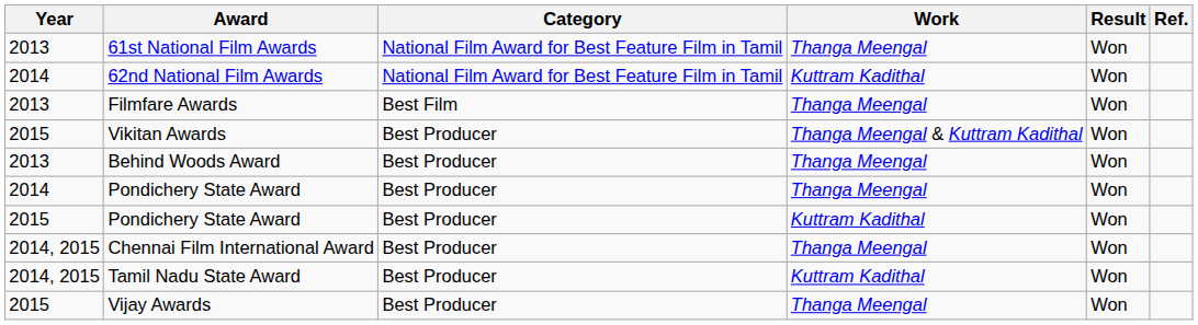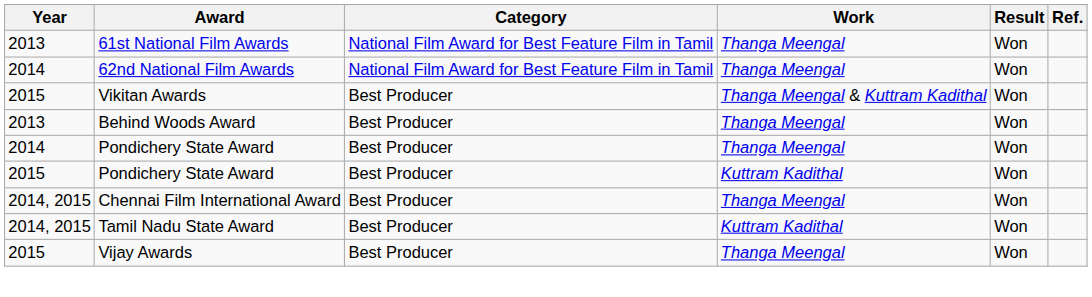 <table class="wikitable sortable">
 <tr>
 <th>Year</th>
 <th>Award</th>
 <th>Category</th>
 <th>Work</th>
 <th>Result</th>
 <th>Ref.</th>
 </tr>
 <tr>
 <td>2013</td>
 <td><a href='#'>61st National Film Awards</a></td>
 <td><a href='#'>National Film Award for Best Feature Film in Tamil</a></td>
 <td><em><a href='#'>Thanga Meengal</a></em></td>
 <td>Won</td>
 <td></td>
 </tr>
 <tr>
 <td>2014</td>
 <td><a href='#'>62nd National Film Awards</a></td>
 <td><a href='#'>National Film Award for Best Feature Film in Tamil</a></td>
-<td><em><a href='#'>Kuttram Kadithal</a></em></td>
-<td>Won</td>
-<td></td>
-</tr>
-<tr>
-<td>2013</td>
-<td>Filmfare Awards</td>
-<td>Best Film</td>
 <td><em><a href='#'>Thanga Meengal</a></em></td>
 <td>Won</td>
 <td></td>
 </tr>
 <tr>
 <td>2015</td>
 <td>Vikitan Awards</td>
 <td>Best Producer</td>
 <td><em><a href='#'>Thanga Meengal</a></em> & <em><a href='#'>Kuttram Kadithal</a></em></td>
 <td>Won</td>
 <td></td>
 </tr>
 <tr>
 <td>2013</td>
 <td>Behind Woods Award</td>
 <td>Best Producer</td>
 <td><em><a href='#'>Thanga Meengal</a></em></td>
 <td>Won</td>
 <td></td>
 </tr>
 <tr>
 <td>2014</td>
 <td>Pondichery State Award</td>
 <td>Best Producer</td>
 <td><em><a href='#'>Thanga Meengal</a></em></td>
 <td>Won</td>
 <td></td>
 </tr>
 <tr>
 <td>2015</td>
 <td>Pondichery State Award</td>
 <td>Best Producer</td>
 <td><em><a href='#'>Kuttram Kadithal</a></em></td>
 <td>Won</td>
 <td></td>
 </tr>
 <tr>
 <td>2014, 2015</td>
 <td>Chennai Film International Award</td>
 <td>Best Producer</td>
 <td><em><a href='#'>Thanga Meengal</a></em></td>
 <td>Won</td>
 <td></td>
 </tr>
 <tr>
 <td>2014, 2015</td>
 <td>Tamil Nadu State Award</td>
 <td>Best Producer</td>
 <td><em><a href='#'>Kuttram Kadithal</a></em></td>
 <td>Won</td>
 <td></td>
 </tr>
 <tr>
 <td>2015</td>
 <td>Vijay Awards</td>
 <td>Best Producer</td>
 <td><em><a href='#'>Thanga Meengal</a></em></td>
 <td>Won</td>
 <td></td>
 </tr>
 </table>
